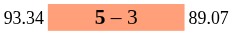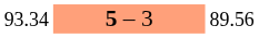 <table style="text-align:center">
 <tr>
 <th width=223></th>
 <th width=100></th>
 <th width=223></th>
 </tr>
 <tr>
 <td align=right><small><span>93.34</span></small> <strong></strong></td>
 <td style="background: lightsalmon;"><strong>5</strong> – 3</td>
-<td align=left> <small><span>89.07</span></small></td>
+<td align=left> <small><span>89.56</span></small></td>
 </tr>
 </table>
